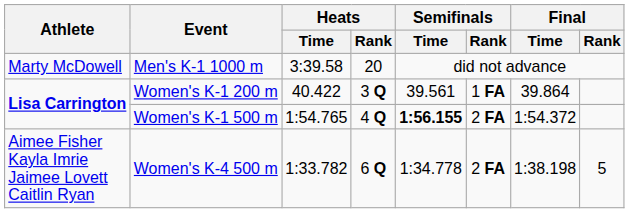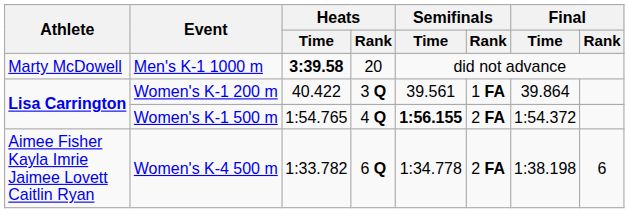 <table class=wikitable style="font-size:90%">
 <tr>
 <th rowspan="2">Athlete</th>
 <th rowspan="2">Event</th>
 <th colspan=2>Heats</th>
 <th colspan=2>Semifinals</th>
 <th colspan=2>Final</th>
 </tr>
 <tr style="font-size:95%">
 <th>Time</th>
 <th>Rank</th>
 <th>Time</th>
 <th>Rank</th>
 <th>Time</th>
 <th>Rank</th>
 </tr>
 <tr align="center">
 <td align=left><a href='#'>Marty McDowell</a></td>
 <td align=left><a href='#'>Men's K-1 1000 m</a></td>
-<td>3:39.58</td>
+<td><strong>3:39.58</strong></td>
 <td>20</td>
 <td colspan="4">did not advance</td>
 </tr>
 <tr align=center>
 <td align=left rowspan=2><strong><a href='#'>Lisa Carrington</a></strong></td>
 <td align=left><a href='#'>Women's K-1 200 m</a></td>
 <td>40.422</td>
 <td>3 <strong>Q</strong></td>
 <td>39.561</td>
 <td>1 <strong>FA</strong></td>
 <td>39.864</td>
 <td></td>
 </tr>
 <tr align=center>
 <td align=left><a href='#'>Women's K-1 500 m</a></td>
 <td>1:54.765</td>
 <td>4 <strong>Q</strong></td>
 <td><strong>1:56.155</strong></td>
 <td>2 <strong>FA</strong></td>
 <td>1:54.372</td>
 <td></td>
 </tr>
 <tr align=center>
 <td align=left><a href='#'>Aimee Fisher</a><br><a href='#'>Kayla Imrie</a><br><a href='#'>Jaimee Lovett</a><br><a href='#'>Caitlin Ryan</a></td>
 <td align=left><a href='#'>Women's K-4 500 m</a></td>
 <td>1:33.782</td>
 <td>6 <strong>Q</strong></td>
 <td>1:34.778</td>
 <td>2 <strong>FA</strong></td>
 <td>1:38.198</td>
-<td>5</td>
+<td>6</td>
 </tr>
 </table>
